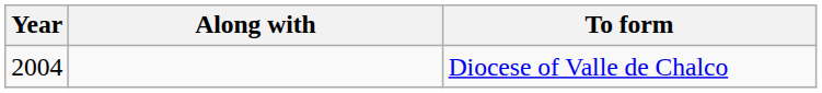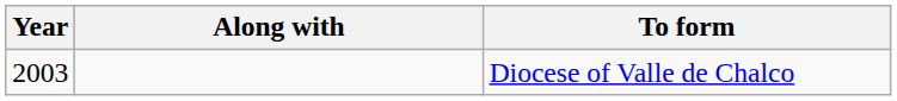 <table class="wikitable">
 <tr>
 <th>Year</th>
 <th width="225">Along with</th>
 <th width="225">To form</th>
 </tr>
 <tr valign="top">
-<td>2004</td>
+<td>2003</td>
 <td></td>
 <td><a href='#'>Diocese of Valle de Chalco</a></td>
 </tr>
 </table>
